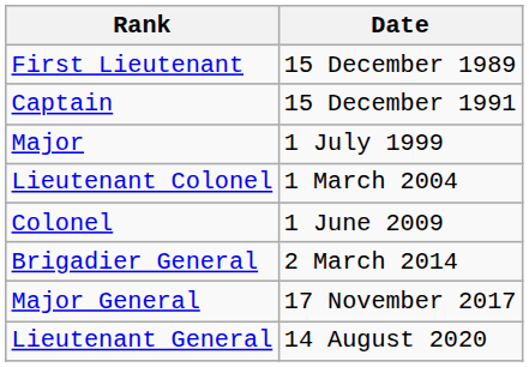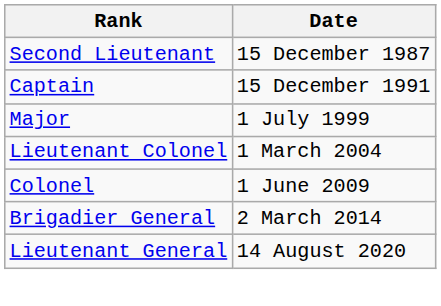 <table class="wikitable">
 <tr>
 <th>Rank</th>
 <th>Date</th>
 </tr>
 <tr>
-<td> <a href='#'>First Lieutenant</a></td>
-<td>15 December 1989</td>
+<td> <a href='#'>Second Lieutenant</a></td>
+<td>15 December 1987</td>
 </tr>
 <tr>
 <td> <a href='#'>Captain</a></td>
 <td>15 December 1991</td>
 </tr>
 <tr>
 <td> <a href='#'>Major</a></td>
 <td>1 July 1999</td>
 </tr>
 <tr>
 <td> <a href='#'>Lieutenant Colonel</a></td>
 <td>1 March 2004</td>
 </tr>
 <tr>
 <td> <a href='#'>Colonel</a></td>
 <td>1 June 2009</td>
 </tr>
 <tr>
 <td> <a href='#'>Brigadier General</a></td>
 <td>2 March 2014</td>
 </tr>
 <tr>
-<td> <a href='#'>Major General</a></td>
-<td>17 November 2017</td>
-</tr>
-<tr>
 <td> <a href='#'>Lieutenant General</a></td>
 <td>14 August 2020</td>
 </tr>
 </table>
